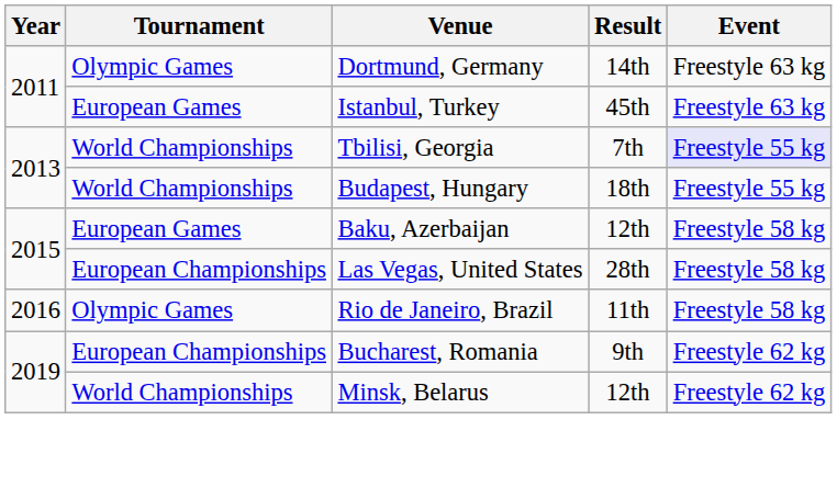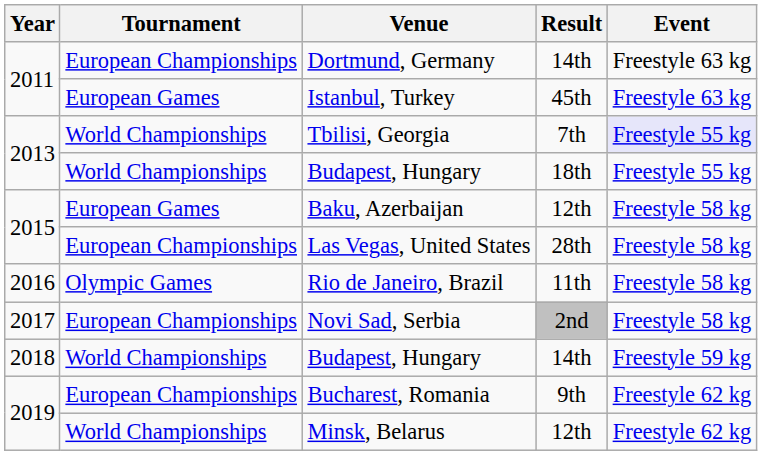 <table class="wikitable" style="font-size:95%;">
 <tr>
 <th>Year</th>
 <th>Tournament</th>
 <th>Venue</th>
 <th>Result</th>
 <th>Event</th>
 </tr>
 <tr>
 <td rowspan=2>2011</td>
-<td><a href='#'>Olympic Games</a></td>
+<td><a href='#'>European Championships</a></td>
 <td> <a href='#'>Dortmund</a>, Germany</td>
 <td align="center">14th</td>
 <td>Freestyle 63 kg</td>
 </tr>
 <tr>
 <td><a href='#'>European Games</a></td>
 <td> <a href='#'>Istanbul</a>, Turkey</td>
 <td align="center">45th</td>
 <td><a href='#'>Freestyle 63 kg</a></td>
 </tr>
 <tr>
 <td rowspan=2>2013</td>
 <td><a href='#'>World Championships</a></td>
 <td> <a href='#'>Tbilisi</a>, Georgia</td>
 <td align="center">7th</td>
 <td style="background: lavender;"><a href='#'>Freestyle 55 kg</a></td>
 </tr>
 <tr>
 <td><a href='#'>World Championships</a></td>
 <td> <a href='#'>Budapest</a>, Hungary</td>
 <td align="center">18th</td>
 <td><a href='#'>Freestyle 55 kg</a></td>
 </tr>
 <tr>
 <td rowspan=2>2015</td>
 <td><a href='#'>European Games</a></td>
 <td> <a href='#'>Baku</a>, Azerbaijan</td>
 <td align="center">12th</td>
 <td><a href='#'>Freestyle 58 kg</a></td>
 </tr>
 <tr>
 <td><a href='#'>European Championships</a></td>
 <td> <a href='#'>Las Vegas</a>, United States</td>
 <td align="center">28th</td>
 <td><a href='#'>Freestyle 58 kg</a></td>
 </tr>
 <tr>
 <td>2016</td>
 <td><a href='#'>Olympic Games</a></td>
 <td> <a href='#'>Rio de Janeiro</a>, Brazil</td>
 <td align="center">11th</td>
 <td><a href='#'>Freestyle 58 kg</a></td>
 </tr>
 <tr>
+<td>2017</td>
+<td><a href='#'>European Championships</a></td>
+<td> <a href='#'>Novi Sad</a>, Serbia</td>
+<td align="center" bgcolor=silver>2nd</td>
+<td><a href='#'>Freestyle 58 kg</a></td>
+</tr>
+<tr>
+<td>2018</td>
+<td><a href='#'>World Championships</a></td>
+<td> <a href='#'>Budapest</a>, Hungary</td>
+<td align="center">14th</td>
+<td><a href='#'>Freestyle 59 kg</a></td>
+</tr>
+<tr>
 <td rowspan=2>2019</td>
 <td><a href='#'>European Championships</a></td>
 <td> <a href='#'>Bucharest</a>, Romania</td>
 <td align="center">9th</td>
 <td><a href='#'>Freestyle 62 kg</a></td>
 </tr>
 <tr>
 <td><a href='#'>World Championships</a></td>
 <td> <a href='#'>Minsk</a>, Belarus</td>
 <td align="center">12th</td>
 <td><a href='#'>Freestyle 62 kg</a></td>
 </tr>
 </table>
